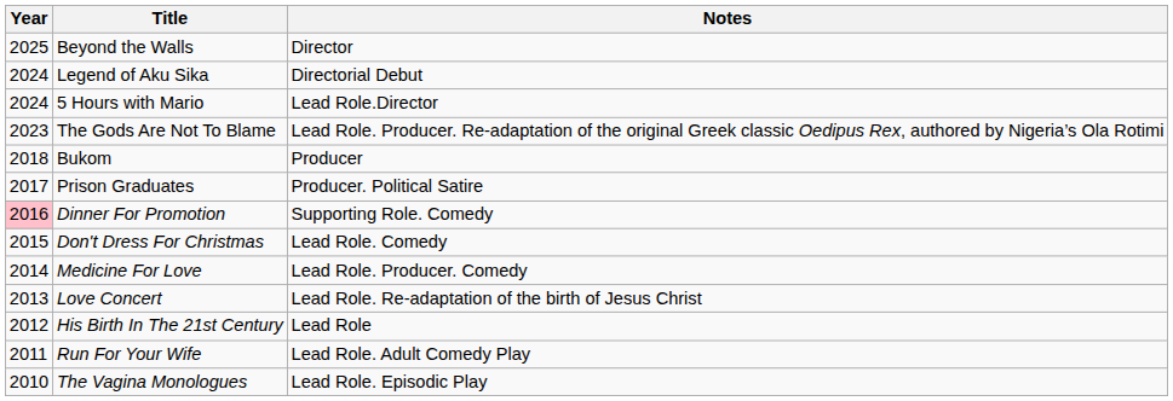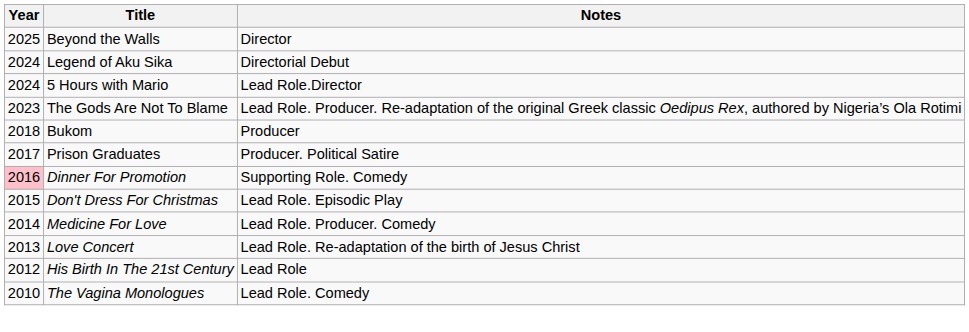 <table class="wikitable">
 <tr>
 <th>Year</th>
 <th>Title</th>
 <th>Notes</th>
 </tr>
 <tr>
 <td>2025</td>
 <td>Beyond the Walls</td>
 <td>Director</td>
 </tr>
 <tr>
 <td>2024</td>
 <td>Legend of Aku Sika </td>
 <td>Directorial Debut</td>
 </tr>
 <tr>
 <td>2024</td>
 <td>5 Hours with Mario </td>
 <td>Lead Role.Director</td>
 </tr>
 <tr>
 <td>2023</td>
 <td>The Gods Are Not To Blame</td>
 <td>Lead Role. Producer. Re-adaptation of the original Greek classic <em>Oedipus Rex</em>, authored by Nigeria’s Ola Rotimi</td>
 </tr>
 <tr>
 <td>2018</td>
 <td>Bukom</td>
 <td>Producer</td>
 </tr>
 <tr>
 <td>2017</td>
 <td>Prison Graduates</td>
 <td>Producer. Political Satire</td>
 </tr>
 <tr>
 <td style="background: pink;">2016</td>
 <td><em>Dinner For Promotion</em></td>
 <td>Supporting Role. Comedy</td>
 </tr>
 <tr>
 <td>2015</td>
 <td><em>Don't Dress For Christmas</em></td>
-<td>Lead Role. Comedy</td>
+<td>Lead Role. Episodic Play</td>
 </tr>
 <tr>
 <td>2014</td>
 <td><em>Medicine For Love</em></td>
 <td>Lead Role. Producer. Comedy</td>
 </tr>
 <tr>
 <td>2013</td>
 <td><em>Love Concert</em></td>
 <td>Lead Role. Re-adaptation of the birth of Jesus Christ</td>
 </tr>
 <tr>
 <td>2012</td>
 <td><em>His Birth In The 21st Century</em></td>
 <td>Lead Role</td>
 </tr>
 <tr>
-<td>2011</td>
-<td><em>Run For Your Wife</em></td>
-<td>Lead Role. Adult Comedy Play</td>
-</tr>
-<tr>
 <td>2010</td>
 <td><em>The Vagina Monologues</em></td>
-<td>Lead Role. Episodic Play</td>
+<td>Lead Role. Comedy</td>
 </tr>
 </table>
